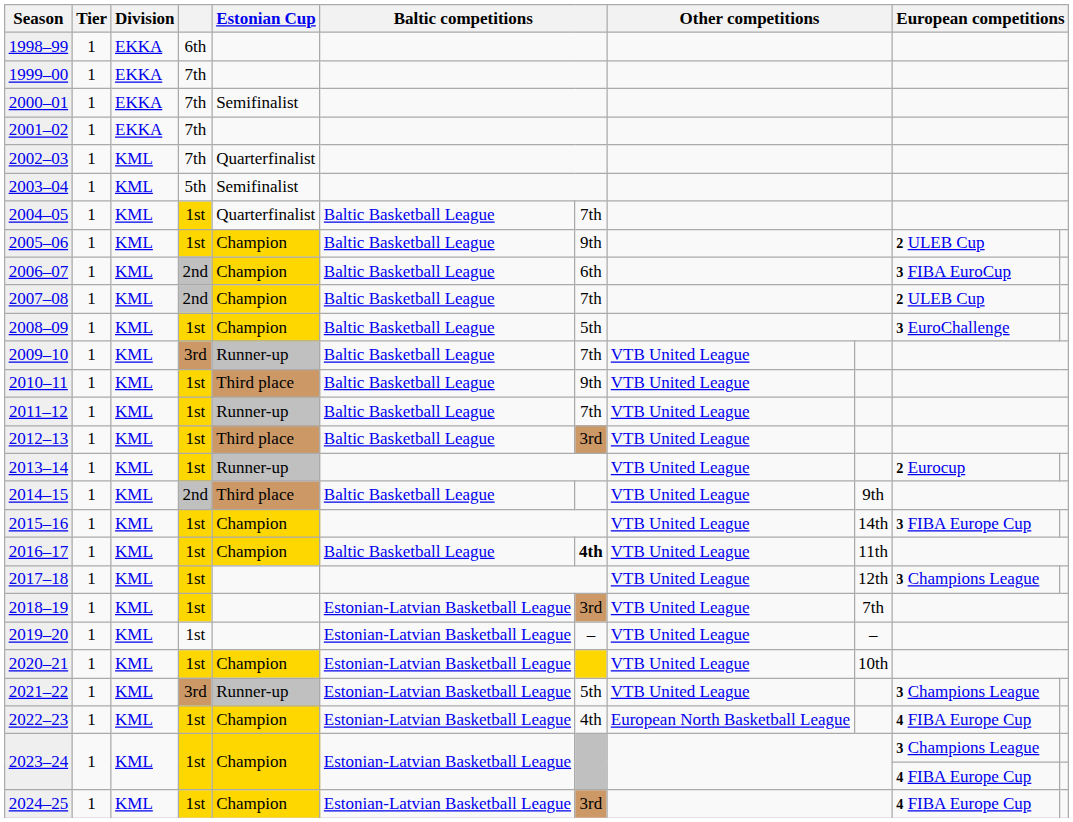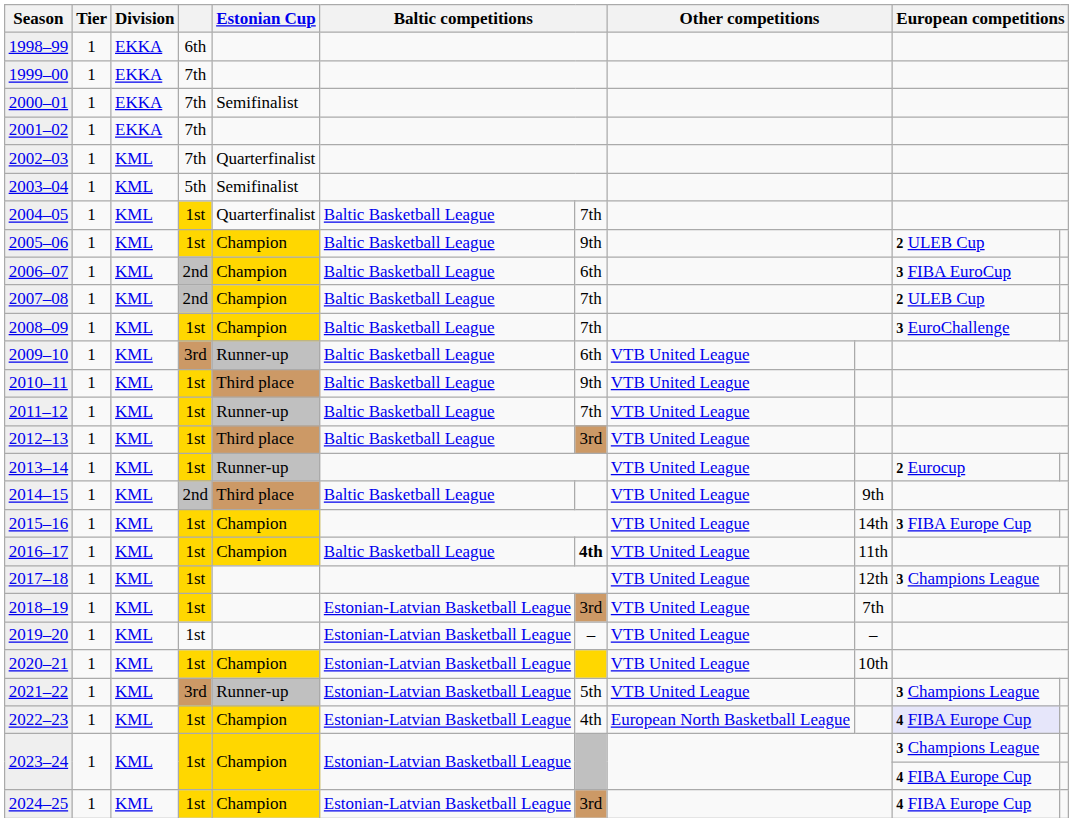 <table class="wikitable" style="font-size:85%; text-align:center">
 <tr>
 <th>Season</th>
 <th>Tier</th>
 <th>Division</th>
 <th></th>
 <th><a href='#'>Estonian Cup</a></th>
 <th colspan=2>Baltic competitions</th>
 <th colspan=2>Other competitions</th>
 <th colspan=2>European competitions</th>
 </tr>
 <tr>
 <td bgcolor=#efefef><a href='#'>1998–99</a></td>
 <td>1</td>
 <td align=left><a href='#'>EKKA</a></td>
 <td>6th</td>
 <td></td>
 <td colspan=2></td>
 <td colspan=2></td>
 <td colspan=2></td>
 </tr>
 <tr>
 <td bgcolor=#efefef><a href='#'>1999–00</a></td>
 <td>1</td>
 <td align=left><a href='#'>EKKA</a></td>
 <td>7th</td>
 <td></td>
 <td colspan=2></td>
 <td colspan=2></td>
 <td colspan=2></td>
 </tr>
 <tr>
 <td bgcolor=#efefef><a href='#'>2000–01</a></td>
 <td>1</td>
 <td align=left><a href='#'>EKKA</a></td>
 <td>7th</td>
 <td align=left>Semifinalist</td>
 <td colspan=2></td>
 <td colspan=2></td>
 <td colspan=2></td>
 </tr>
 <tr>
 <td bgcolor=#efefef><a href='#'>2001–02</a></td>
 <td>1</td>
 <td align=left><a href='#'>EKKA</a></td>
 <td>7th</td>
 <td></td>
 <td colspan=2></td>
 <td colspan=2></td>
 <td colspan=2></td>
 </tr>
 <tr>
 <td bgcolor=#efefef><a href='#'>2002–03</a></td>
 <td>1</td>
 <td align=left><a href='#'>KML</a></td>
 <td>7th</td>
 <td align=left>Quarterfinalist</td>
 <td colspan=2></td>
 <td colspan=2></td>
 <td colspan=2></td>
 </tr>
 <tr>
 <td bgcolor=#efefef><a href='#'>2003–04</a></td>
 <td>1</td>
 <td align=left><a href='#'>KML</a></td>
 <td>5th</td>
 <td align=left>Semifinalist</td>
 <td colspan=2></td>
 <td colspan=2></td>
 <td colspan=2></td>
 </tr>
 <tr>
 <td bgcolor=#efefef><a href='#'>2004–05</a></td>
 <td>1</td>
 <td align=left><a href='#'>KML</a></td>
 <td bgcolor=gold>1st</td>
 <td align=left>Quarterfinalist</td>
 <td align=left><a href='#'>Baltic Basketball League</a></td>
 <td>7th</td>
 <td colspan=2></td>
 <td colspan=2></td>
 </tr>
 <tr>
 <td bgcolor=#efefef><a href='#'>2005–06</a></td>
 <td>1</td>
 <td align=left><a href='#'>KML</a></td>
 <td bgcolor=gold>1st</td>
 <td align=left bgcolor=gold>Champion</td>
 <td align=left><a href='#'>Baltic Basketball League</a></td>
 <td>9th</td>
 <td colspan=2></td>
 <td align=left><small><strong>2</strong></small> <a href='#'>ULEB Cup</a></td>
 <td></td>
 </tr>
 <tr>
 <td bgcolor=#efefef><a href='#'>2006–07</a></td>
 <td>1</td>
 <td align=left><a href='#'>KML</a></td>
 <td bgcolor=silver>2nd</td>
 <td align=left bgcolor=gold>Champion</td>
 <td align=left><a href='#'>Baltic Basketball League</a></td>
 <td>6th</td>
 <td colspan=2></td>
 <td align=left><small><strong>3</strong></small> <a href='#'>FIBA EuroCup</a></td>
 <td></td>
 </tr>
 <tr>
 <td bgcolor=#efefef><a href='#'>2007–08</a></td>
 <td>1</td>
 <td align=left><a href='#'>KML</a></td>
 <td bgcolor=silver>2nd</td>
 <td align=left bgcolor=gold>Champion</td>
 <td align=left><a href='#'>Baltic Basketball League</a></td>
 <td>7th</td>
 <td colspan=2></td>
 <td align=left><small><strong>2</strong></small> <a href='#'>ULEB Cup</a></td>
 <td></td>
 </tr>
 <tr>
 <td bgcolor=#efefef><a href='#'>2008–09</a></td>
 <td>1</td>
 <td align=left><a href='#'>KML</a></td>
 <td bgcolor=gold>1st</td>
 <td align=left bgcolor=gold>Champion</td>
 <td align=left><a href='#'>Baltic Basketball League</a></td>
-<td>5th</td>
+<td>7th</td>
 <td colspan=2></td>
 <td align=left><small><strong>3</strong></small> <a href='#'>EuroChallenge</a></td>
 <td></td>
 </tr>
 <tr>
 <td bgcolor=#efefef><a href='#'>2009–10</a></td>
 <td>1</td>
 <td align=left><a href='#'>KML</a></td>
 <td bgcolor=#cc9966>3rd</td>
 <td align=left bgcolor=silver>Runner-up</td>
 <td align=left><a href='#'>Baltic Basketball League</a></td>
-<td>7th</td>
+<td>6th</td>
 <td align=left><a href='#'>VTB United League</a></td>
 <td></td>
 <td colspan=2></td>
 </tr>
 <tr>
 <td bgcolor=#efefef><a href='#'>2010–11</a></td>
 <td>1</td>
 <td align=left><a href='#'>KML</a></td>
 <td bgcolor=gold>1st</td>
 <td align=left bgcolor=#cc9966>Third place</td>
 <td align=left><a href='#'>Baltic Basketball League</a></td>
 <td>9th</td>
 <td align=left><a href='#'>VTB United League</a></td>
 <td></td>
 <td colspan=2></td>
 </tr>
 <tr>
 <td bgcolor=#efefef><a href='#'>2011–12</a></td>
 <td>1</td>
 <td align=left><a href='#'>KML</a></td>
 <td bgcolor=gold>1st</td>
 <td align=left bgcolor=silver>Runner-up</td>
 <td align=left><a href='#'>Baltic Basketball League</a></td>
 <td>7th</td>
 <td align=left><a href='#'>VTB United League</a></td>
 <td></td>
 <td colspan=2></td>
 </tr>
 <tr>
 <td bgcolor=#efefef><a href='#'>2012–13</a></td>
 <td>1</td>
 <td align=left><a href='#'>KML</a></td>
 <td bgcolor=gold>1st</td>
 <td align=left bgcolor=#cc9966>Third place</td>
 <td align=left><a href='#'>Baltic Basketball League</a></td>
 <td bgcolor=#cc9966>3rd</td>
 <td align=left><a href='#'>VTB United League</a></td>
 <td></td>
 <td colspan=2></td>
 </tr>
 <tr>
 <td bgcolor=#efefef><a href='#'>2013–14</a></td>
 <td>1</td>
 <td align=left><a href='#'>KML</a></td>
 <td bgcolor=gold>1st</td>
 <td align=left bgcolor=silver>Runner-up</td>
 <td colspan=2></td>
 <td align=left><a href='#'>VTB United League</a></td>
 <td></td>
 <td align=left><small><strong>2</strong></small> <a href='#'>Eurocup</a></td>
 <td></td>
 </tr>
 <tr>
 <td bgcolor=#efefef><a href='#'>2014–15</a></td>
 <td>1</td>
 <td align=left><a href='#'>KML</a></td>
 <td bgcolor=silver>2nd</td>
 <td align=left bgcolor=#cc9966>Third place</td>
 <td align=left><a href='#'>Baltic Basketball League</a></td>
 <td></td>
 <td align=left><a href='#'>VTB United League</a></td>
 <td>9th</td>
 <td colspan=2></td>
 </tr>
 <tr>
 <td bgcolor=#efefef><a href='#'>2015–16</a></td>
 <td>1</td>
 <td align=left><a href='#'>KML</a></td>
 <td bgcolor=gold>1st</td>
 <td align=left bgcolor=gold>Champion</td>
 <td colspan=2></td>
 <td align=left><a href='#'>VTB United League</a></td>
 <td>14th</td>
 <td align=left><small><strong>3</strong></small> <a href='#'>FIBA Europe Cup</a></td>
 <td></td>
 </tr>
 <tr>
 <td bgcolor=#efefef><a href='#'>2016–17</a></td>
 <td>1</td>
 <td align=left><a href='#'>KML</a></td>
 <td bgcolor=gold>1st</td>
 <td align=left bgcolor=gold>Champion</td>
 <td align=left><a href='#'>Baltic Basketball League</a></td>
 <td><strong>4th</strong></td>
 <td align=left><a href='#'>VTB United League</a></td>
 <td>11th</td>
 <td colspan=2></td>
 </tr>
 <tr>
 <td bgcolor=#efefef><a href='#'>2017–18</a></td>
 <td>1</td>
 <td align=left><a href='#'>KML</a></td>
 <td bgcolor=gold>1st</td>
 <td></td>
 <td colspan=2></td>
 <td align=left><a href='#'>VTB United League</a></td>
 <td>12th</td>
 <td align=left><small><strong>3</strong></small> <a href='#'>Champions League</a></td>
 <td></td>
 </tr>
 <tr>
 <td bgcolor=#efefef><a href='#'>2018–19</a></td>
 <td>1</td>
 <td align=left><a href='#'>KML</a></td>
 <td bgcolor=gold>1st</td>
 <td></td>
 <td align=left><a href='#'>Estonian-Latvian Basketball League</a></td>
 <td bgcolor=#cc9966>3rd</td>
 <td align=left><a href='#'>VTB United League</a></td>
 <td>7th</td>
 <td colspan=2></td>
 </tr>
 <tr>
 <td bgcolor=#efefef><a href='#'>2019–20</a></td>
 <td>1</td>
 <td align=left><a href='#'>KML</a></td>
 <td>1st</td>
 <td></td>
 <td align=left><a href='#'>Estonian-Latvian Basketball League</a></td>
 <td>–</td>
 <td align=left><a href='#'>VTB United League</a></td>
 <td>–</td>
 <td colspan=2></td>
 </tr>
 <tr>
 <td bgcolor=#efefef><a href='#'>2020–21</a></td>
 <td>1</td>
 <td align=left><a href='#'>KML</a></td>
 <td bgcolor=gold>1st</td>
 <td align=left bgcolor=gold>Champion</td>
 <td align=left><a href='#'>Estonian-Latvian Basketball League</a></td>
 <td bgcolor=gold></td>
 <td align=left><a href='#'>VTB United League</a></td>
 <td>10th</td>
 <td colspan=2></td>
 </tr>
 <tr>
 <td bgcolor=#efefef><a href='#'>2021–22</a></td>
 <td>1</td>
 <td align=left><a href='#'>KML</a></td>
 <td bgcolor=#cc9966>3rd</td>
 <td align=left bgcolor=silver>Runner-up</td>
 <td align=left><a href='#'>Estonian-Latvian Basketball League</a></td>
 <td>5th</td>
 <td align=left><a href='#'>VTB United League</a></td>
 <td></td>
 <td align=left><small><strong>3</strong></small> <a href='#'>Champions League</a></td>
 <td></td>
 </tr>
 <tr>
 <td bgcolor=#efefef><a href='#'>2022–23</a></td>
 <td>1</td>
 <td align=left><a href='#'>KML</a></td>
 <td bgcolor=gold>1st</td>
 <td align=left bgcolor=gold>Champion</td>
 <td align=left><a href='#'>Estonian-Latvian Basketball League</a></td>
 <td>4th</td>
 <td align=left><a href='#'>European North Basketball League</a></td>
 <td></td>
-<td align=left><small><strong>4</strong></small> <a href='#'>FIBA Europe Cup</a></td>
+<td align=left style="background: lavender;"><small><strong>4</strong></small> <a href='#'>FIBA Europe Cup</a></td>
 <td></td>
 </tr>
 <tr>
 <td rowspan=2 bgcolor=#efefef><a href='#'>2023–24</a></td>
 <td rowspan=2>1</td>
 <td rowspan=2 align=left><a href='#'>KML</a></td>
 <td rowspan=2 bgcolor=gold>1st</td>
 <td rowspan=2 align=left bgcolor=gold>Champion</td>
 <td rowspan=2 align=left><a href='#'>Estonian-Latvian Basketball League</a></td>
 <td rowspan=2 bgcolor=silver></td>
 <td rowspan=2 colspan=2></td>
 <td align=left><small><strong>3</strong></small> <a href='#'>Champions League</a></td>
 <td></td>
 </tr>
 <tr>
 <td align=left><small><strong>4</strong></small> <a href='#'>FIBA Europe Cup</a></td>
 <td></td>
 </tr>
 <tr>
 <td rowspan=2 bgcolor=#efefef><a href='#'>2024–25</a></td>
 <td rowspan=2>1</td>
 <td rowspan=2 align=left><a href='#'>KML</a></td>
 <td rowspan=2 bgcolor=gold>1st</td>
 <td rowspan=2 align=left bgcolor=gold>Champion</td>
 <td align=left><a href='#'>Estonian-Latvian Basketball League</a></td>
 <td bgcolor=#cc9966>3rd</td>
 <td colspan=2></td>
 <td align=left><small><strong>4</strong></small> <a href='#'>FIBA Europe Cup</a></td>
 <td></td>
 </tr>
 </table>
